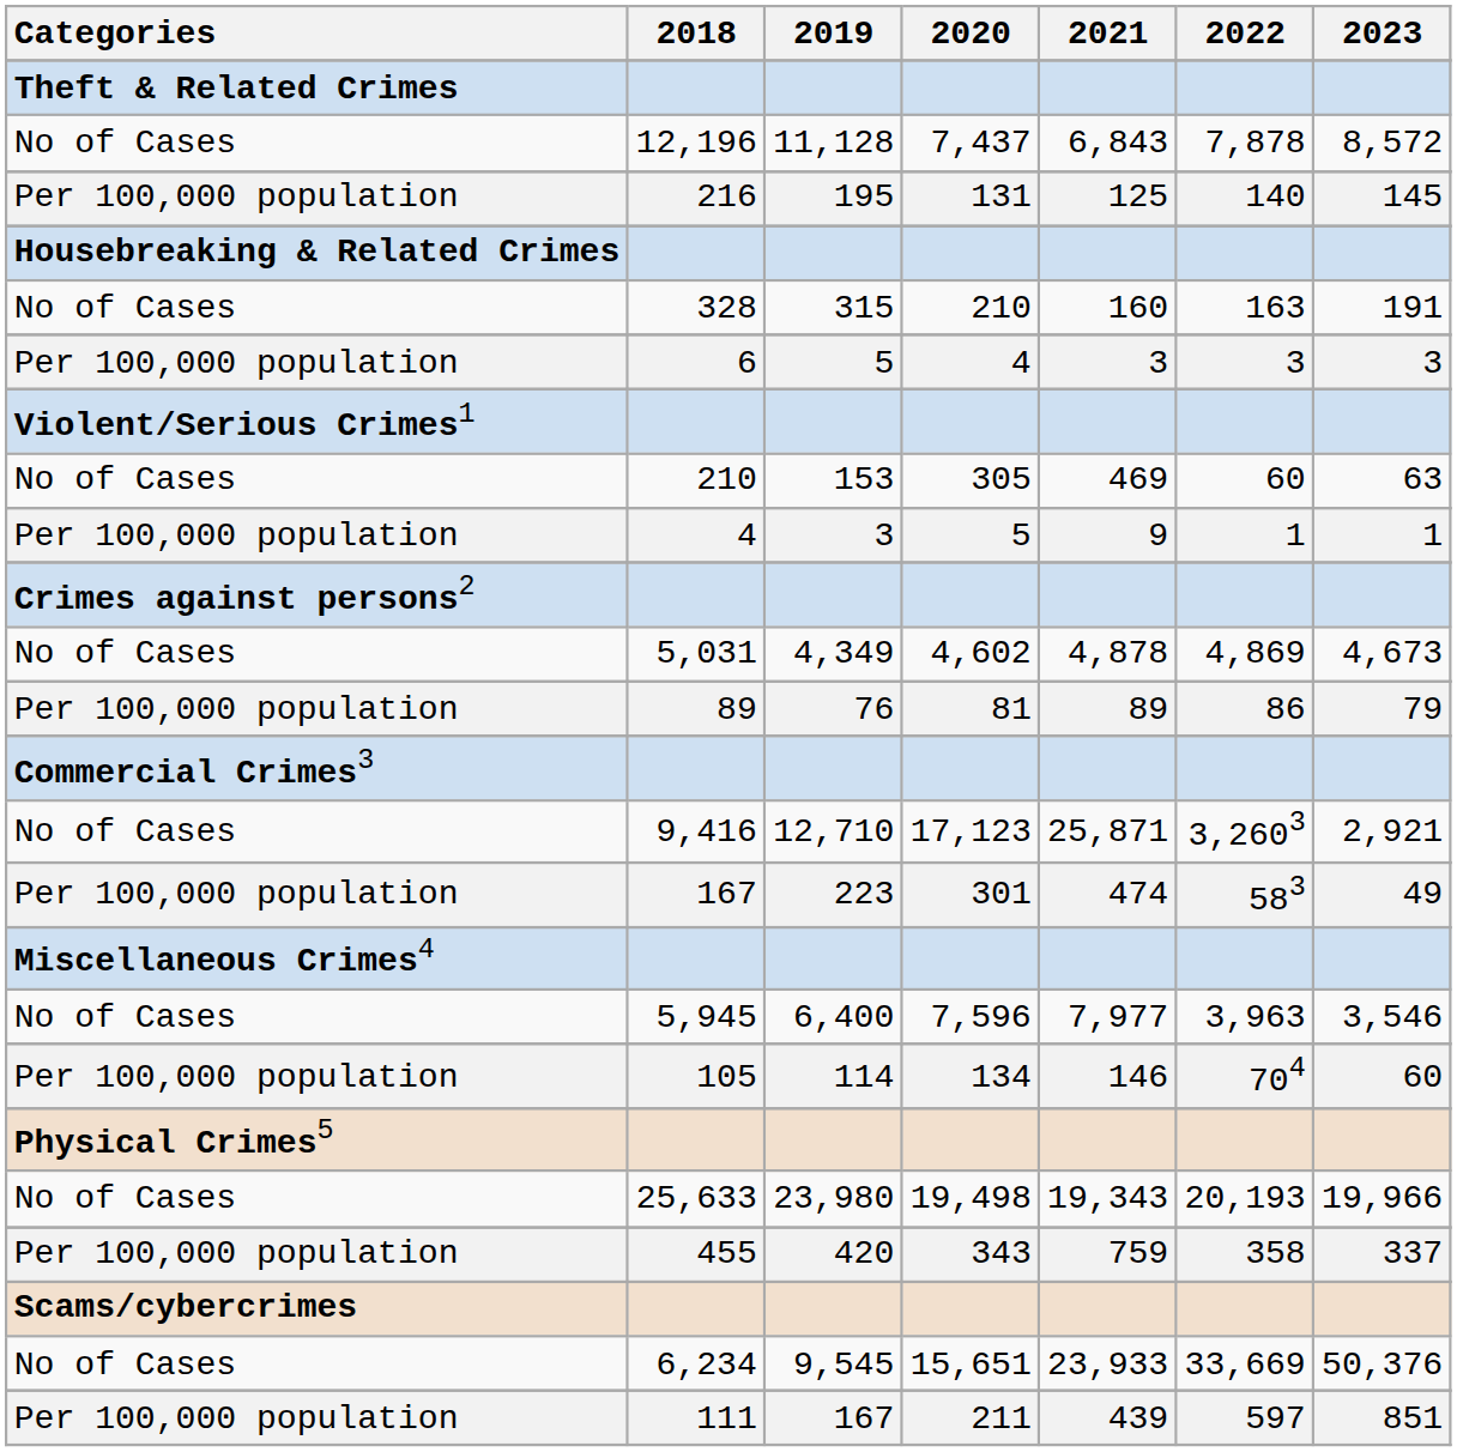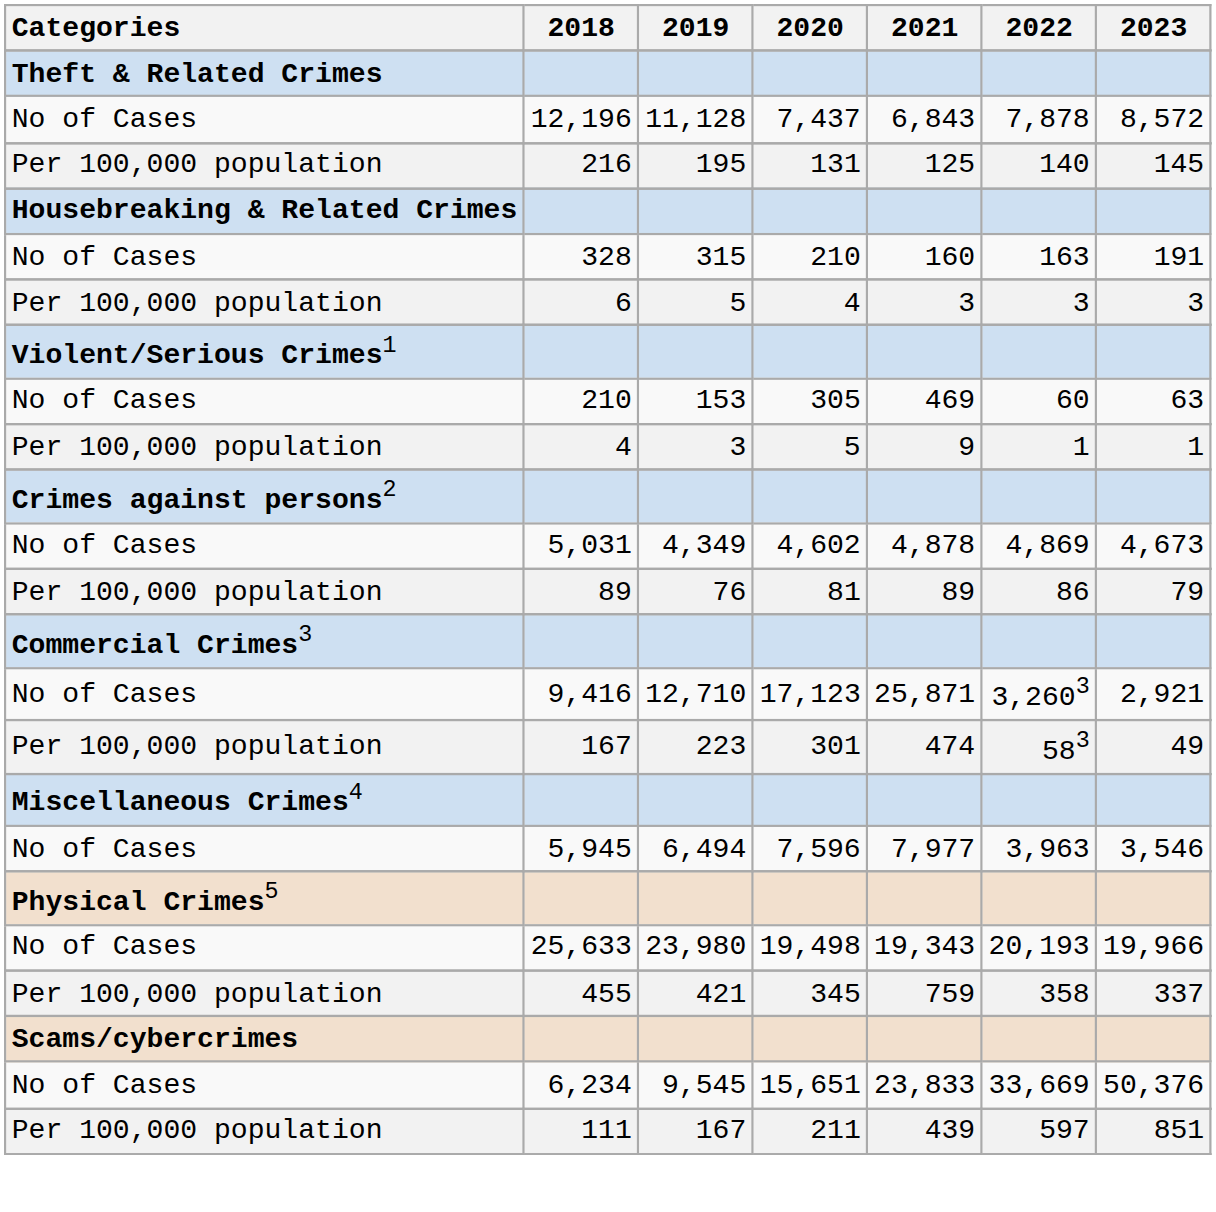 <table class="wikitable">
 <tr>
 <th style="text-align:left"><strong>Categories</strong></th>
 <th><strong>2018</strong></th>
 <th><strong>2019</strong></th>
 <th><strong>2020</strong></th>
 <th><strong>2021</strong></th>
 <th><strong>2022</strong></th>
 <th><strong>2023</strong></th>
 </tr>
 <tr>
 </tr>
 <tr style="vertical-align: top;">
 </tr>
 <tr>
 </tr>
 <tr style="background-color:#CEE0F2">
 <td><strong>Theft & Related Crimes</strong></td>
 <td></td>
 <td></td>
 <td></td>
 <td></td>
 <td></td>
 <td></td>
 </tr>
 <tr>
 <td>No of Cases</td>
 <td style="text-align:right">12,196</td>
 <td style="text-align:right">11,128</td>
 <td style="text-align:right">7,437</td>
 <td style="text-align:right">6,843</td>
 <td style="text-align:right">7,878</td>
 <td style="text-align:right">8,572</td>
 </tr>
 <tr>
 </tr>
 <tr style="background-color:#F2F2F2">
 <td>Per 100,000 population</td>
 <td style="text-align:right">216</td>
 <td style="text-align:right">195</td>
 <td style="text-align:right">131</td>
 <td style="text-align:right">125</td>
 <td style="text-align:right">140</td>
 <td style="text-align:right">145</td>
 </tr>
 <tr>
 </tr>
 <tr style="background-color:#CEE0F2">
 <td><strong>Housebreaking & Related Crimes</strong></td>
 <td></td>
 <td></td>
 <td></td>
 <td></td>
 <td></td>
 <td></td>
 </tr>
 <tr>
 <td>No of Cases</td>
 <td style="text-align:right">328</td>
 <td style="text-align:right">315</td>
 <td style="text-align:right">210</td>
 <td style="text-align:right">160</td>
 <td style="text-align:right">163</td>
 <td style="text-align:right">191</td>
 </tr>
 <tr>
 </tr>
 <tr style="background-color:#F2F2F2">
 <td>Per 100,000 population</td>
 <td style="text-align:right">6</td>
 <td style="text-align:right">5</td>
 <td style="text-align:right">4</td>
 <td style="text-align:right">3</td>
 <td style="text-align:right">3</td>
 <td style="text-align:right">3</td>
 </tr>
 <tr>
 </tr>
 <tr style="background-color:#CEE0F2">
 <td><strong>Violent/Serious Crimes</strong><sup>1</sup></td>
 <td></td>
 <td></td>
 <td></td>
 <td></td>
 <td></td>
 <td></td>
 </tr>
 <tr>
 <td>No of Cases</td>
 <td style="text-align:right">210</td>
 <td style="text-align:right">153</td>
 <td style="text-align:right">305</td>
 <td style="text-align:right">469</td>
 <td style="text-align:right">60</td>
 <td style="text-align:right">63</td>
 </tr>
 <tr>
 </tr>
 <tr style="background-color:#F2F2F2">
 <td>Per 100,000 population</td>
 <td style="text-align:right">4</td>
 <td style="text-align:right">3</td>
 <td style="text-align:right">5</td>
 <td style="text-align:right">9</td>
 <td style="text-align:right">1</td>
 <td style="text-align:right">1</td>
 </tr>
 <tr>
 </tr>
 <tr style="background-color:#CEE0F2">
 <td><strong>Crimes against persons</strong><sup>2</sup></td>
 <td></td>
 <td></td>
 <td></td>
 <td></td>
 <td></td>
 <td></td>
 </tr>
 <tr>
 <td>No of Cases</td>
 <td style="text-align:right">5,031</td>
 <td style="text-align:right">4,349</td>
 <td style="text-align:right">4,602</td>
 <td style="text-align:right">4,878</td>
 <td style="text-align:right">4,869</td>
 <td style="text-align:right">4,673</td>
 </tr>
 <tr>
 </tr>
 <tr style="background-color:#F2F2F2">
 <td>Per 100,000 population</td>
 <td style="text-align:right">89</td>
 <td style="text-align:right">76</td>
 <td style="text-align:right">81</td>
 <td style="text-align:right">89</td>
 <td style="text-align:right">86</td>
 <td style="text-align:right">79</td>
 </tr>
 <tr>
 </tr>
 <tr style="background-color:#CEE0F2">
 <td><strong>Commercial Crimes</strong><sup>3</sup></td>
 <td></td>
 <td></td>
 <td></td>
 <td></td>
 <td></td>
 <td></td>
 </tr>
 <tr>
 <td>No of Cases</td>
 <td style="text-align:right">9,416</td>
 <td style="text-align:right">12,710</td>
 <td style="text-align:right">17,123</td>
 <td style="text-align:right">25,871</td>
 <td style="text-align:right">3,260<sup>3</sup></td>
 <td style="text-align:right">2,921</td>
 </tr>
 <tr>
 </tr>
 <tr style="background-color:#F2F2F2">
 <td>Per 100,000 population</td>
 <td style="text-align:right">167</td>
 <td style="text-align:right">223</td>
 <td style="text-align:right">301</td>
 <td style="text-align:right">474</td>
 <td style="text-align:right">58<sup>3</sup></td>
 <td style="text-align:right">49</td>
 </tr>
 <tr>
 </tr>
 <tr style="background-color:#CEE0F2">
 <td><strong>Miscellaneous Crimes</strong><sup>4</sup></td>
 <td></td>
 <td></td>
 <td></td>
 <td></td>
 <td></td>
 <td></td>
 </tr>
 <tr>
 <td>No of Cases</td>
 <td style="text-align:right">5,945</td>
-<td style="text-align:right">6,400</td>
+<td style="text-align:right">6,494</td>
 <td style="text-align:right">7,596</td>
 <td style="text-align:right">7,977</td>
 <td style="text-align:right">3,963</td>
 <td style="text-align:right">3,546</td>
 </tr>
 <tr>
-</tr>
-<tr style="background-color:#F2F2F2">
-<td>Per 100,000 population</td>
-<td style="text-align:right">105</td>
-<td style="text-align:right">114</td>
-<td style="text-align:right">134</td>
-<td style="text-align:right">146</td>
-<td style="text-align:right">70<sup>4</sup></td>
-<td style="text-align:right">60</td>
 </tr>
 <tr>
 </tr>
 <tr style="background-color:#F2E0CE">
 <td><strong>Physical Crimes</strong><sup>5</sup></td>
 <td></td>
 <td></td>
 <td></td>
 <td></td>
 <td></td>
 <td></td>
 </tr>
 <tr>
 <td>No of Cases</td>
 <td style="text-align:right">25,633</td>
 <td style="text-align:right">23,980</td>
 <td style="text-align:right">19,498</td>
 <td style="text-align:right">19,343</td>
 <td style="text-align:right">20,193</td>
 <td style="text-align:right">19,966</td>
 </tr>
 <tr>
 </tr>
 <tr style="background-color:#F2F2F2">
 <td>Per 100,000 population</td>
 <td style="text-align:right">455</td>
-<td style="text-align:right">420</td>
-<td style="text-align:right">343</td>
+<td style="text-align:right">421</td>
+<td style="text-align:right">345</td>
 <td style="text-align:right">759</td>
 <td style="text-align:right">358</td>
 <td style="text-align:right">337</td>
 </tr>
 <tr>
 </tr>
 <tr style="background-color:#F2E0CE">
 <td><strong>Scams/cybercrimes</strong></td>
 <td></td>
 <td></td>
 <td></td>
 <td></td>
 <td></td>
 <td></td>
 </tr>
 <tr>
 <td>No of Cases</td>
 <td style="text-align:right">6,234</td>
 <td style="text-align:right">9,545</td>
 <td style="text-align:right">15,651</td>
-<td style="text-align:right">23,933</td>
+<td style="text-align:right">23,833</td>
 <td style="text-align:right">33,669</td>
 <td style="text-align:right">50,376</td>
 </tr>
 <tr>
 </tr>
 <tr style="background-color:#F2F2F2">
 <td>Per 100,000 population</td>
 <td style="text-align:right">111</td>
 <td style="text-align:right">167</td>
 <td style="text-align:right">211</td>
 <td style="text-align:right">439</td>
 <td style="text-align:right">597</td>
 <td style="text-align:right">851</td>
 </tr>
 <tr>
 </tr>
 </table>
